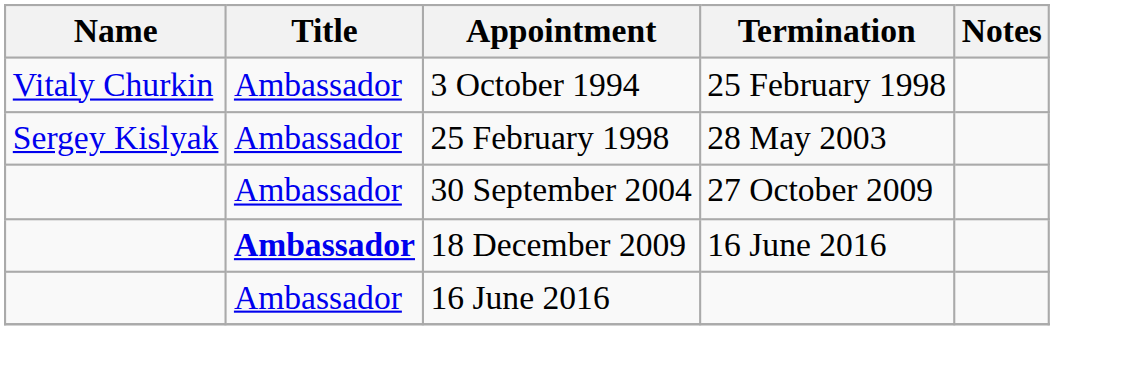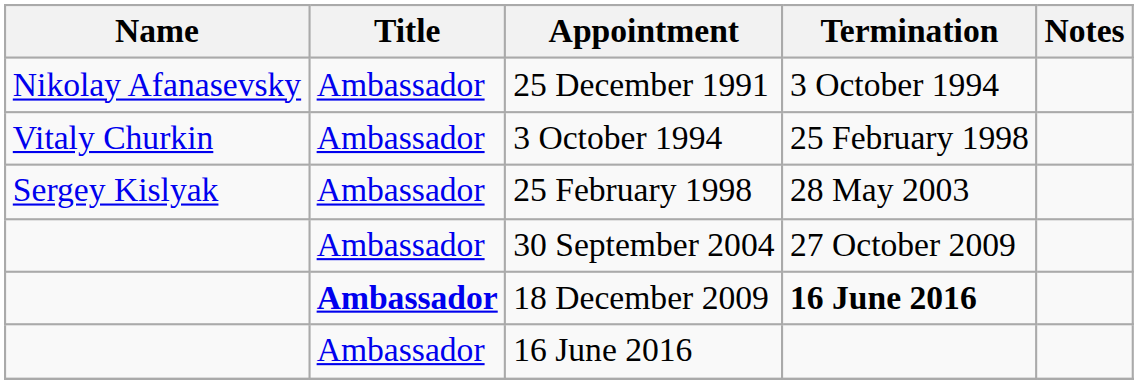 <table class="wikitable">
 <tr valign="middle">
 <th>Name</th>
 <th>Title</th>
 <th>Appointment</th>
 <th>Termination</th>
 <th>Notes</th>
+</tr>
+<tr>
+<td><a href='#'>Nikolay Afanasevsky</a></td>
+<td><a href='#'>Ambassador</a></td>
+<td>25 December 1991</td>
+<td>3 October 1994</td>
+<td></td>
 </tr>
 <tr>
 <td><a href='#'>Vitaly Churkin</a></td>
 <td><a href='#'>Ambassador</a></td>
 <td>3 October 1994</td>
 <td>25 February 1998</td>
 <td></td>
 </tr>
 <tr>
 <td><a href='#'>Sergey Kislyak</a></td>
 <td><a href='#'>Ambassador</a></td>
 <td>25 February 1998</td>
 <td>28 May 2003</td>
 <td></td>
 </tr>
 <tr>
 <td></td>
 <td><a href='#'>Ambassador</a></td>
 <td>30 September 2004</td>
 <td>27 October 2009</td>
 <td></td>
 </tr>
 <tr>
 <td></td>
 <td><strong><a href='#'>Ambassador</a></strong></td>
 <td>18 December 2009</td>
-<td>16 June 2016</td>
+<td><strong>16 June 2016</strong></td>
 <td></td>
 </tr>
 <tr>
 <td></td>
 <td><a href='#'>Ambassador</a></td>
 <td>16 June 2016</td>
 <td></td>
 <td></td>
 </tr>
 <tr>
 </tr>
 </table>
